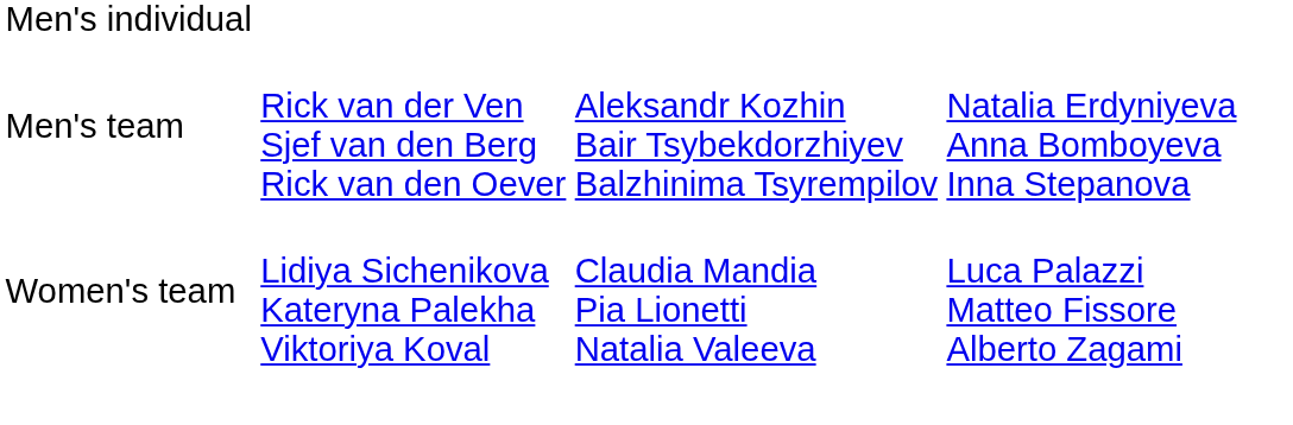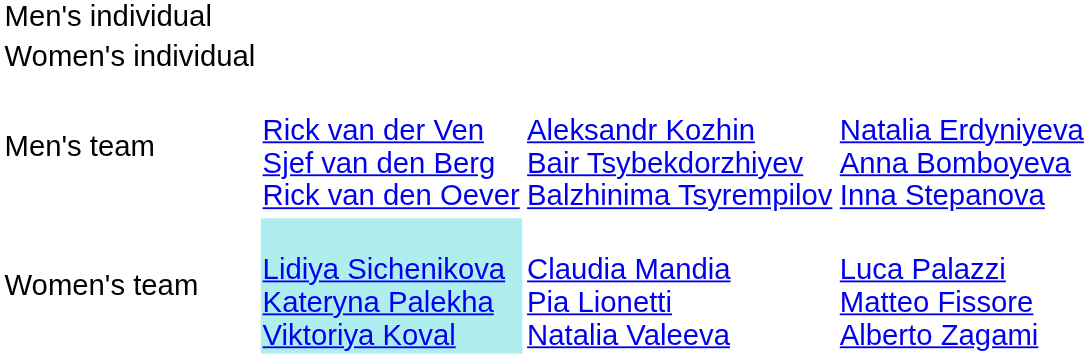 <table>
 <tr>
 <td>Men's individual</td>
+<td></td>
+<td></td>
+<td></td>
+</tr>
+<tr>
+<td>Women's individual</td>
 <td></td>
 <td></td>
 <td></td>
 </tr>
 <tr>
 <td>Men's team</td>
 <td><br><a href='#'>Rick van der Ven</a><br><a href='#'>Sjef van den Berg</a><br><a href='#'>Rick van den Oever</a></td>
 <td><br><a href='#'>Aleksandr Kozhin</a><br><a href='#'>Bair Tsybekdorzhiyev</a><br><a href='#'>Balzhinima Tsyrempilov</a></td>
 <td><br><a href='#'>Natalia Erdyniyeva</a><br><a href='#'>Anna Bomboyeva</a><br><a href='#'>Inna Stepanova</a></td>
 </tr>
 <tr>
 <td>Women's team</td>
-<td><br><a href='#'>Lidiya Sichenikova</a><br><a href='#'>Kateryna Palekha</a><br><a href='#'>Viktoriya Koval</a></td>
+<td style="background: paleturquoise;"><br><a href='#'>Lidiya Sichenikova</a><br><a href='#'>Kateryna Palekha</a><br><a href='#'>Viktoriya Koval</a></td>
 <td><br><a href='#'>Claudia Mandia</a><br><a href='#'>Pia Lionetti</a><br><a href='#'>Natalia Valeeva</a></td>
 <td><br><a href='#'>Luca Palazzi</a><br><a href='#'>Matteo Fissore</a><br><a href='#'>Alberto Zagami</a></td>
 </tr>
 </table>
